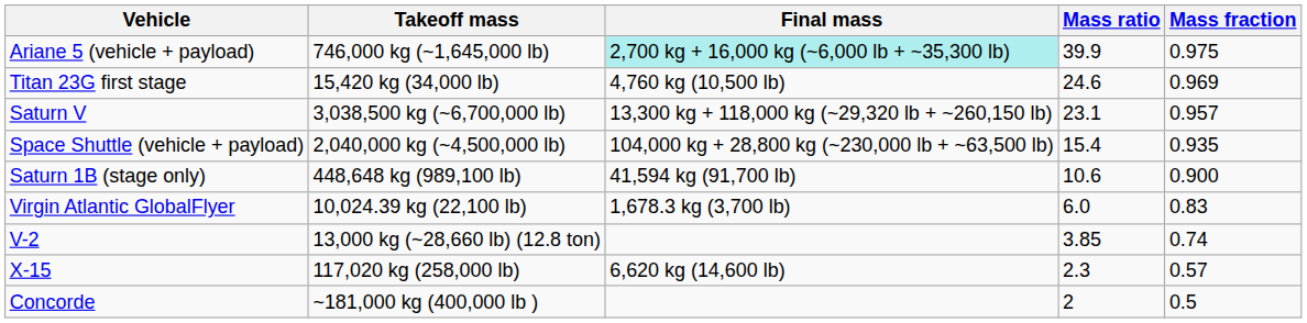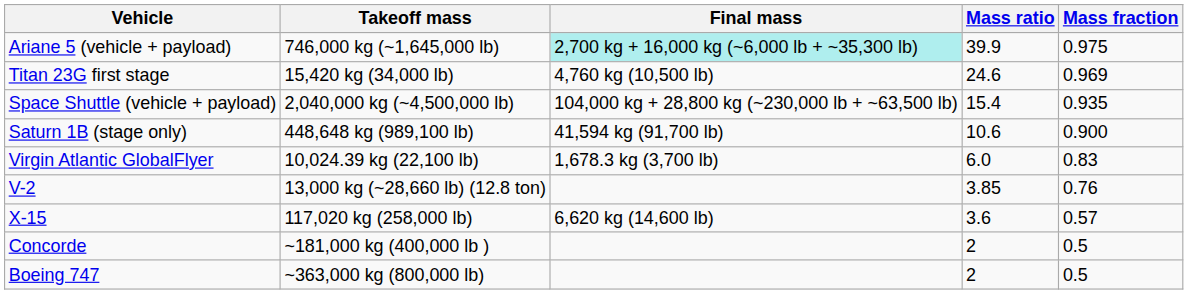 <table class="wikitable">
 <tr>
 <th>Vehicle</th>
 <th>Takeoff mass</th>
 <th>Final mass</th>
 <th><a href='#'>Mass ratio</a></th>
 <th><a href='#'>Mass fraction</a></th>
 </tr>
 <tr>
 <td><a href='#'>Ariane 5</a> (vehicle + payload)</td>
 <td>746,000 kg  (~1,645,000 lb)</td>
 <td style="background: paleturquoise;">2,700 kg + 16,000 kg (~6,000 lb + ~35,300 lb)</td>
 <td>39.9</td>
 <td>0.975</td>
 </tr>
 <tr>
 <td><a href='#'>Titan 23G</a> first stage</td>
 <td>15,420 kg (34,000 lb)</td>
 <td>4,760 kg (10,500 lb)</td>
 <td>24.6</td>
 <td>0.969</td>
-</tr>
-<tr>
-<td><a href='#'>Saturn V</a></td>
-<td>3,038,500 kg (~6,700,000 lb)</td>
-<td>13,300 kg + 118,000 kg (~29,320 lb + ~260,150 lb)</td>
-<td>23.1</td>
-<td>0.957</td>
 </tr>
 <tr>
 <td><a href='#'>Space Shuttle</a> (vehicle + payload)</td>
 <td>2,040,000 kg (~4,500,000 lb)</td>
 <td>104,000 kg + 28,800 kg (~230,000 lb + ~63,500 lb)</td>
 <td>15.4</td>
 <td>0.935</td>
 </tr>
 <tr>
 <td><a href='#'>Saturn 1B</a> (stage only)</td>
 <td>448,648 kg (989,100 lb)</td>
 <td>41,594 kg (91,700 lb)</td>
 <td>10.6</td>
 <td>0.900</td>
 </tr>
 <tr>
 <td><a href='#'>Virgin Atlantic GlobalFlyer</a></td>
 <td>10,024.39 kg (22,100 lb)</td>
 <td>1,678.3 kg (3,700 lb)</td>
 <td>6.0</td>
 <td>0.83</td>
 </tr>
 <tr>
 <td><a href='#'>V-2</a></td>
 <td>13,000 kg (~28,660 lb) (12.8 ton)</td>
 <td></td>
 <td>3.85</td>
-<td>0.74 </td>
+<td>0.76 </td>
 </tr>
 <tr>
 <td><a href='#'>X-15</a></td>
 <td>117,020 kg (258,000 lb)</td>
 <td>6,620 kg (14,600 lb)</td>
-<td>2.3</td>
+<td>3.6</td>
 <td>0.57</td>
 </tr>
 <tr>
 <td><a href='#'>Concorde</a></td>
 <td>~181,000 kg (400,000 lb )</td>
 <td></td>
 <td>2</td>
 <td>0.5</td>
 </tr>
+<tr>
+<td><a href='#'>Boeing 747</a></td>
+<td>~363,000 kg (800,000 lb)</td>
+<td></td>
+<td>2</td>
+<td>0.5</td>
+</tr>
 </table>
